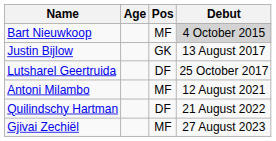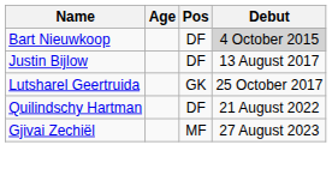 <table class="wikitable sortable" style="text-align: center; font-size: 90%;">
 <tr>
 <th class="unsortable">Name</th>
 <th>Age</th>
 <th>Pos</th>
 <th data-sort-type="date">Debut</th>
 </tr>
 <tr>
 <td style="text-align: left"> <a href='#'>Bart Nieuwkoop</a></td>
 <td></td>
-<td data-sort-value="3">MF</td>
+<td data-sort-value="2">DF</td>
 <td style="background: lightgrey;">4 October 2015</td>
 </tr>
 <tr>
 <td style="text-align: left"> <a href='#'>Justin Bijlow</a></td>
 <td></td>
-<td data-sort-value="1">GK</td>
+<td data-sort-value="2">DF</td>
 <td>13 August 2017</td>
 </tr>
 <tr>
 <td style="text-align: left"> <a href='#'>Lutsharel Geertruida</a></td>
 <td></td>
-<td data-sort-value="2">DF</td>
+<td data-sort-value="1">GK</td>
 <td>25 October 2017</td>
-</tr>
-<tr>
-<td style="text-align: left"> <a href='#'>Antoni Milambo</a></td>
-<td></td>
-<td data-sort-value="3">MF</td>
-<td>12 August 2021</td>
 </tr>
 <tr>
 <td style="text-align: left"> <a href='#'>Quilindschy Hartman</a></td>
 <td></td>
 <td data-sort-value="2">DF</td>
 <td>21 August 2022</td>
 </tr>
 <tr>
 <td style="text-align: left"> <a href='#'>Gjivai Zechiël</a></td>
 <td></td>
 <td data-sort-value="3">MF</td>
 <td>27 August 2023</td>
 </tr>
 </table>
